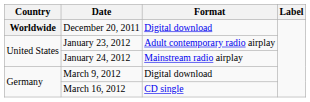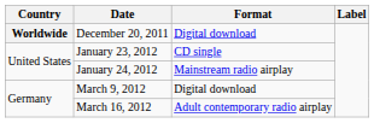 <table class="wikitable plainrowheaders">
 <tr>
 <th scope="col">Country</th>
 <th scope="col">Date</th>
 <th scope="col">Format</th>
 <th scope="col">Label</th>
 </tr>
 <tr>
 <th scope="row">Worldwide</th>
 <td>December 20, 2011</td>
 <td><a href='#'>Digital download</a></td>
 <td rowspan="5"></td>
 </tr>
 <tr>
 <td rowspan="2">United States</td>
 <td>January 23, 2012</td>
-<td><a href='#'>Adult contemporary radio</a> airplay</td>
+<td><a href='#'>CD single</a></td>
 </tr>
 <tr>
 <td>January 24, 2012</td>
 <td><a href='#'>Mainstream radio</a> airplay</td>
 </tr>
 <tr>
 <td rowspan="2">Germany</td>
 <td>March 9, 2012</td>
 <td>Digital download</td>
 </tr>
 <tr>
 <td>March 16, 2012</td>
-<td><a href='#'>CD single</a></td>
+<td><a href='#'>Adult contemporary radio</a> airplay</td>
 </tr>
 </table>
